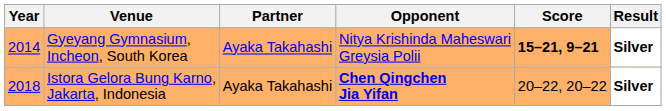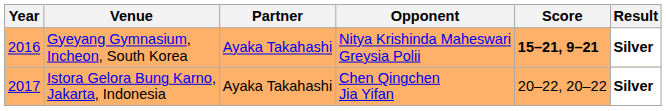 <table class="sortable wikitable" style="font-size: 90%">
 <tr>
 <th>Year</th>
 <th>Venue</th>
 <th>Partner</th>
 <th>Opponent</th>
 <th>Score</th>
 <th>Result</th>
 </tr>
 <tr style="background:#FFB069">
-<td align="center"><a href='#'>2014</a></td>
+<td align="center"><a href='#'>2016</a></td>
 <td align="left"><a href='#'>Gyeyang Gymnasium</a>,<br><a href='#'>Incheon</a>, South Korea</td>
 <td align="left"> <a href='#'>Ayaka Takahashi</a></td>
 <td align="left"> <a href='#'>Nitya Krishinda Maheswari</a> <br>  <a href='#'>Greysia Polii</a></td>
 <td align="left"><strong>15–21, 9–21</strong></td>
 <td style="text-align:left; background:white"> <strong>Silver</strong></td>
 </tr>
 <tr style="background:#FFB069">
-<td align="center"><a href='#'>2018</a></td>
+<td align="center"><a href='#'>2017</a></td>
 <td align="left"><a href='#'>Istora Gelora Bung Karno</a>,<br><a href='#'>Jakarta</a>, Indonesia</td>
 <td align="left"> Ayaka Takahashi</td>
-<td align="left"><strong> <a href='#'>Chen Qingchen</a> <br>  <a href='#'>Jia Yifan</a></strong></td>
+<td align="left"> <a href='#'>Chen Qingchen</a> <br>  <a href='#'>Jia Yifan</a></td>
 <td align="left">20–22, 20–22</td>
 <td style="text-align:left; background:white"> <strong>Silver</strong></td>
 </tr>
 </table>
